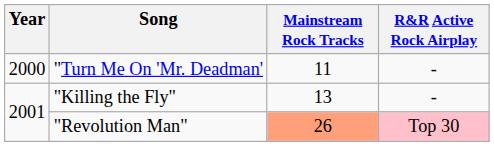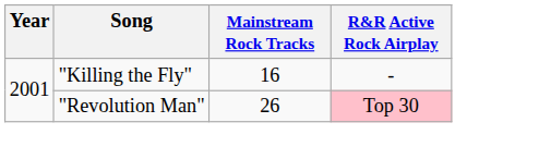 <table class="wikitable">
 <tr>
 <th align="center" valign="top" width="20">Year</th>
 <th align="left" valign="top">Song</th>
 <th align="center" valign="top" width="90"><small><a href='#'>Mainstream Rock Tracks</a></small></th>
 <th align="center" valign="top" width="90"><small><a href='#'>R&R</a> <a href='#'>Active Rock Airplay</a></small></th>
 </tr>
 <tr>
-<td align="center">2000</td>
-<td align="left" valign="top">"<a href='#'>Turn Me On 'Mr. Deadman'</a></td>
-<td align="center" valign="top">11</td>
-<td align="center" valign="top">-</td>
-</tr>
-<tr>
 <td rowspan="2" align="center">2001</td>
 <td align="left" valign="top">"Killing the Fly"</td>
-<td align="center" valign="top">13</td>
+<td align="center" valign="top">16</td>
 <td align="center" valign="top">-</td>
 </tr>
 <tr>
 <td align="left" valign="top">"Revolution Man"</td>
-<td align="center" valign="top" style="background: lightsalmon;">26</td>
+<td align="center" valign="top">26</td>
 <td align="center" valign="top" style="background: pink;">Top 30</td>
 </tr>
 </table>
